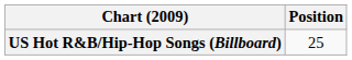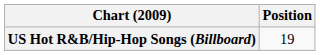 <table class="wikitable plainrowheaders" style="text-align:center">
 <tr>
 <th scope="col">Chart (2009)</th>
 <th scope="col">Position</th>
 </tr>
 <tr>
 <th scope="row">US Hot R&B/Hip-Hop Songs (<em>Billboard</em>)</th>
-<td>25</td>
+<td>19</td>
 </tr>
 </table>
